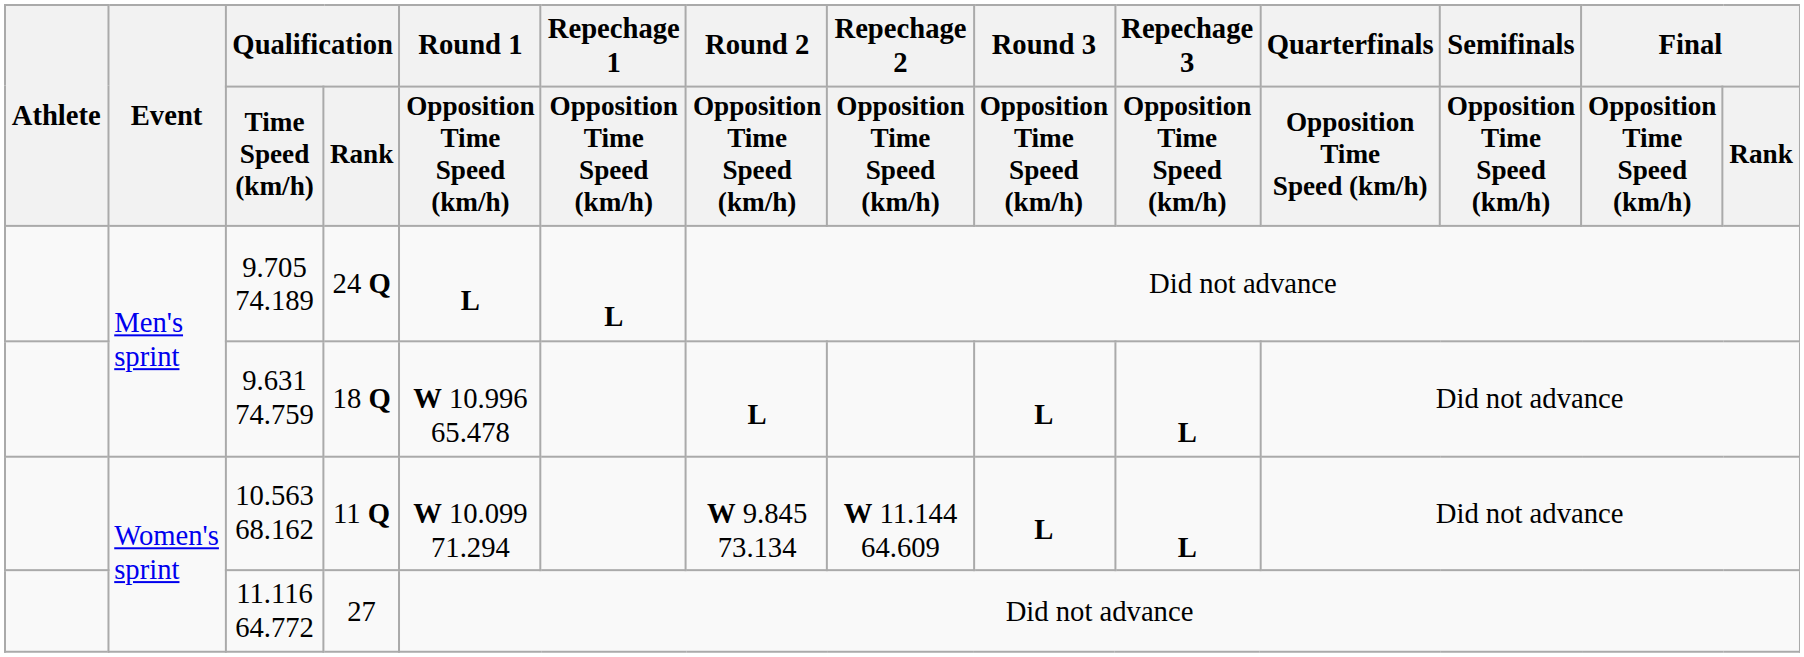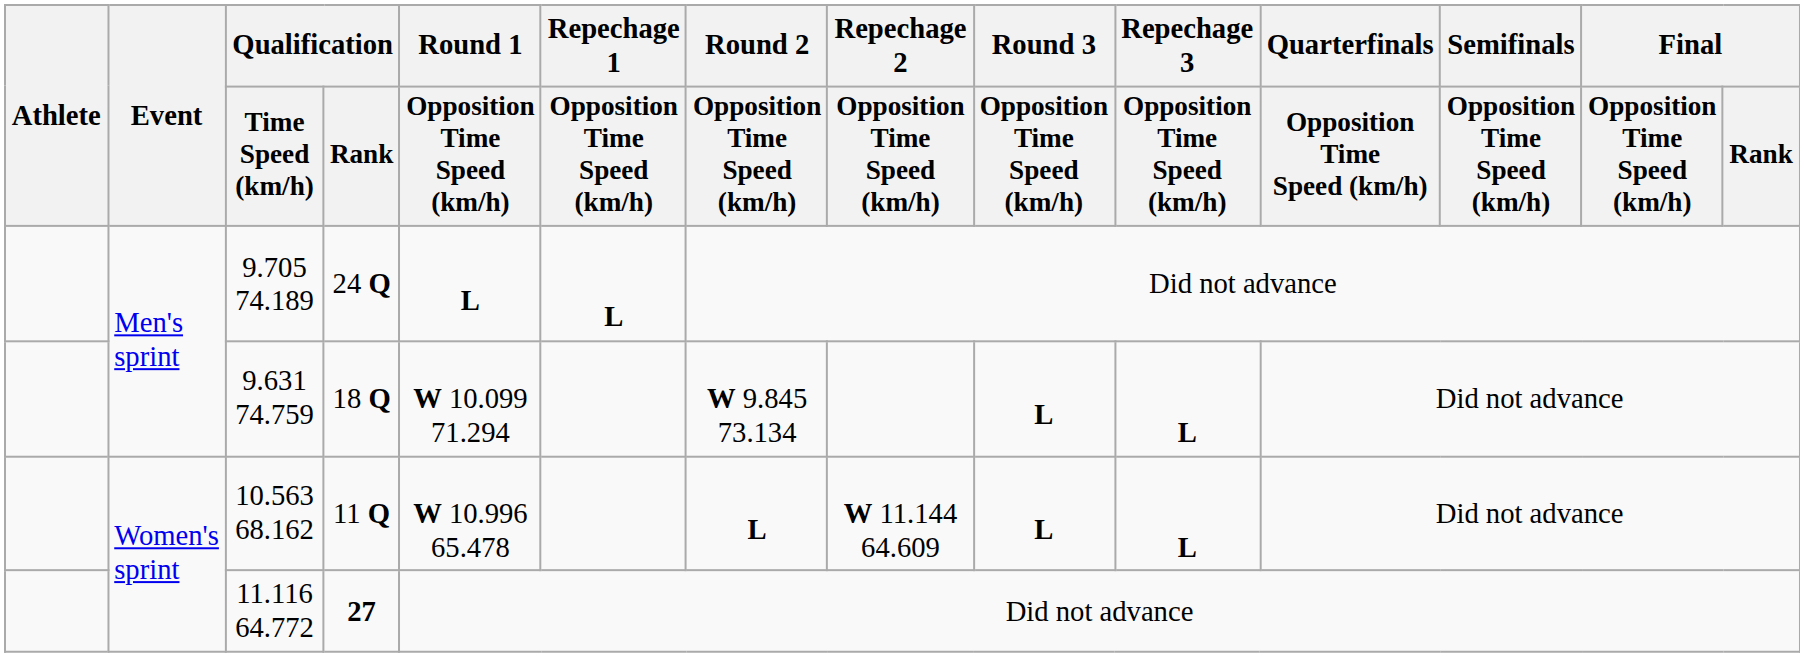 <table class=wikitable style=font-size:90%;text-align:center>
 <tr>
 <th rowspan=2>Athlete</th>
 <th rowspan=2>Event</th>
 <th colspan=2>Qualification</th>
 <th>Round 1</th>
 <th>Repechage 1</th>
 <th>Round 2</th>
 <th>Repechage 2</th>
 <th>Round 3</th>
 <th>Repechage 3</th>
 <th>Quarterfinals</th>
 <th>Semifinals</th>
 <th colspan=2>Final</th>
 </tr>
 <tr style=font-size:95%>
 <th>Time<br>Speed (km/h)</th>
 <th>Rank</th>
 <th>Opposition<br>Time<br>Speed (km/h)</th>
 <th>Opposition<br>Time<br>Speed (km/h)</th>
 <th>Opposition<br>Time<br>Speed (km/h)</th>
 <th>Opposition<br>Time<br>Speed (km/h)</th>
 <th>Opposition<br>Time<br>Speed (km/h)</th>
 <th>Opposition<br>Time<br>Speed (km/h)</th>
 <th>Opposition<br>Time<br>Speed (km/h)</th>
 <th>Opposition<br>Time<br>Speed (km/h)</th>
 <th>Opposition<br>Time<br>Speed (km/h)</th>
 <th>Rank</th>
 </tr>
 <tr>
 <td align=left></td>
 <td align=left rowspan=2><a href='#'>Men's sprint</a></td>
 <td>9.705<br>74.189</td>
 <td>24 <strong>Q</strong></td>
 <td><br><strong>L</strong><br></td>
 <td><br><br><strong>L</strong></td>
 <td colspan=8>Did not advance</td>
 </tr>
 <tr>
 <td align=left></td>
 <td>9.631<br>74.759</td>
 <td>18 <strong>Q</strong></td>
-<td><br><strong>W</strong> 10.996<br>65.478</td>
+<td><br><strong>W</strong> 10.099<br>71.294</td>
 <td></td>
-<td><br><strong>L</strong></td>
+<td><br><strong>W</strong> 9.845<br>73.134</td>
 <td></td>
 <td><br><strong>L</strong></td>
 <td><br><br><strong>L</strong></td>
 <td colspan=4>Did not advance</td>
 </tr>
 <tr>
 <td align=left></td>
 <td align=left rowspan=2><a href='#'>Women's sprint</a></td>
 <td>10.563<br>68.162</td>
 <td>11 <strong>Q</strong></td>
-<td><br><strong>W</strong> 10.099<br>71.294</td>
+<td><br><strong>W</strong> 10.996<br>65.478</td>
 <td></td>
-<td><br><strong>W</strong> 9.845<br>73.134</td>
+<td><br><strong>L</strong></td>
 <td><br><strong>W</strong> 11.144<br>64.609</td>
 <td><br><strong>L</strong></td>
 <td><br><br><strong>L</strong></td>
 <td colspan=4>Did not advance</td>
 </tr>
 <tr>
 <td align=left></td>
 <td>11.116<br>64.772</td>
-<td>27</td>
+<td><strong>27</strong></td>
 <td colspan=10>Did not advance</td>
 </tr>
 </table>
